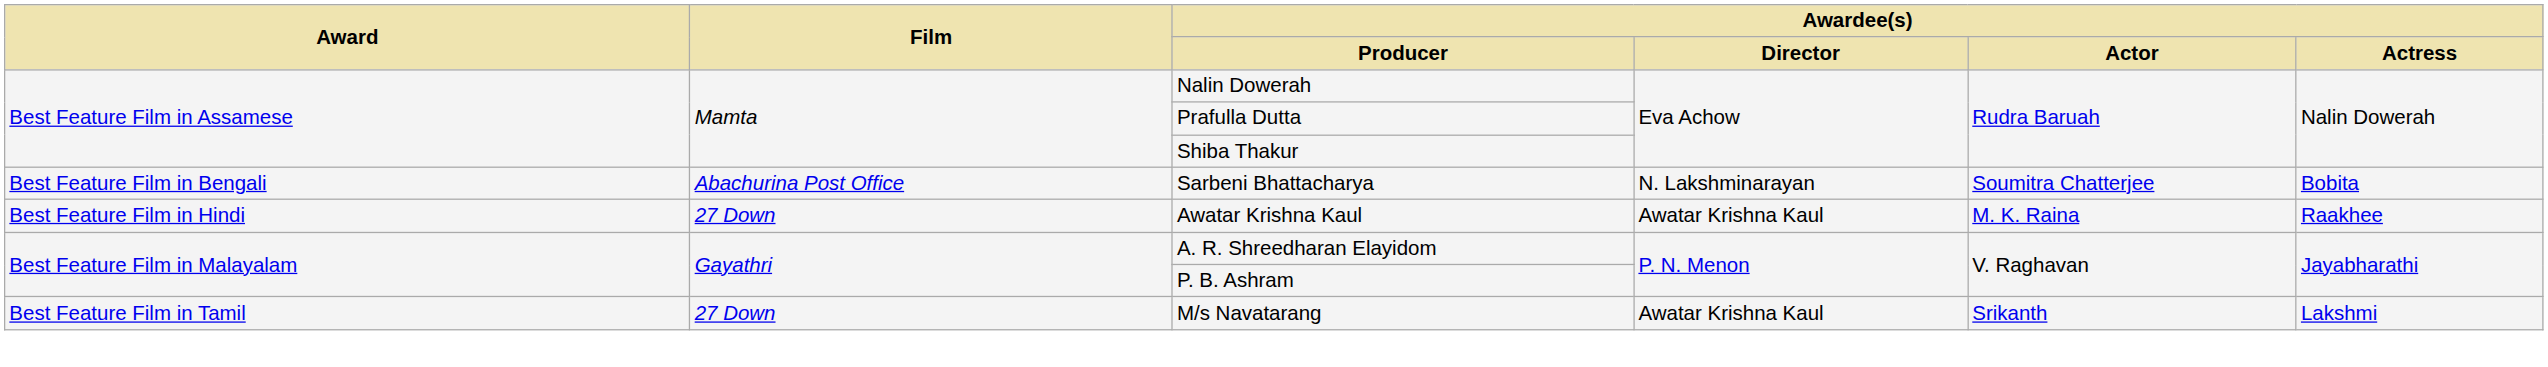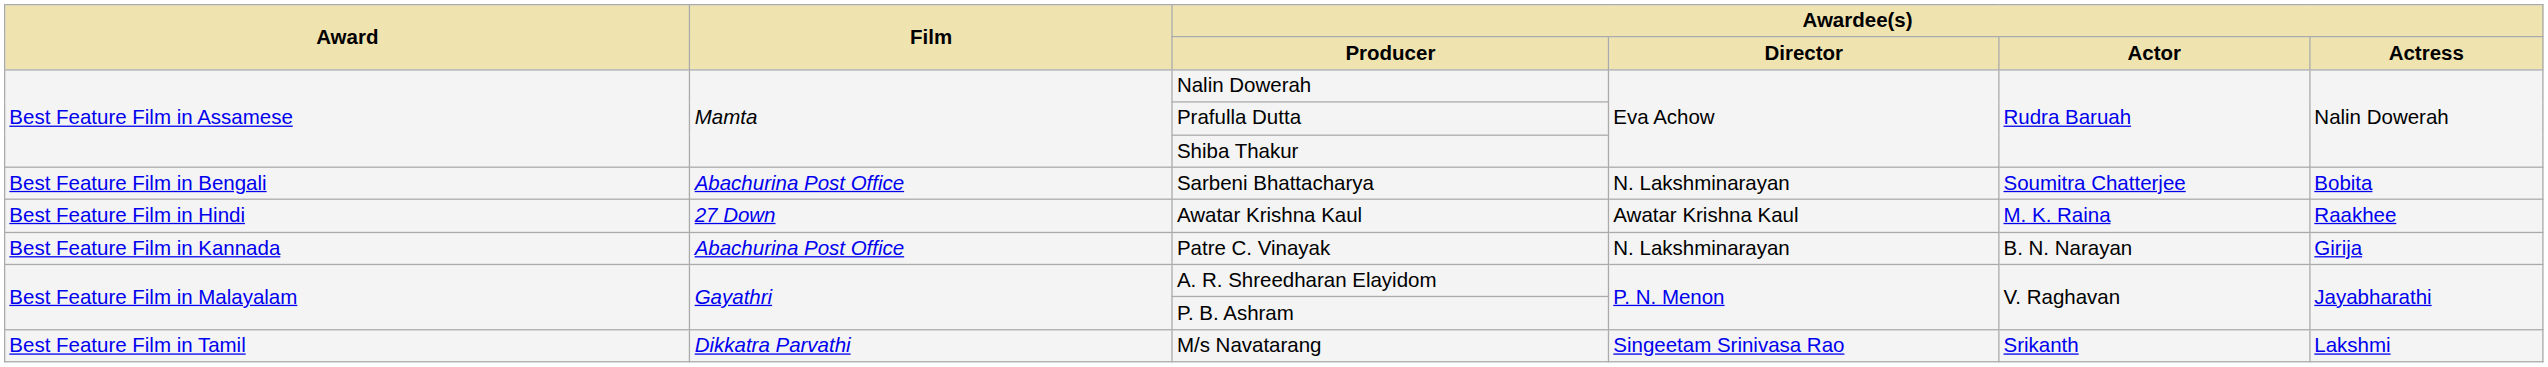 <table class="wikitable sortable" style="width:100%">
 <tr>
 <th scope="col" rowspan="2" style="background-color:#EFE4B0;width:27%">Award</th>
 <th scope="col" rowspan="2" style="background-color:#EFE4B0;width:19%">Film</th>
 <th scope="col" colspan="4" style="background-color:#EFE4B0;width:54%">Awardee(s)</th>
 </tr>
 <tr>
 <th scope="col" style="background-color:#EFE4B0;">Producer</th>
 <th scope="col" style="background-color:#EFE4B0;">Director</th>
 <th scope="col" style="background-color:#EFE4B0;">Actor</th>
 <th scope="col" style="background-color:#EFE4B0;">Actress</th>
 </tr>
 <tr style="background-color:#F4F4F4">
 <td rowspan="3"><a href='#'>Best Feature Film in Assamese</a></td>
 <td rowspan="3"><em>Mamta</em></td>
 <td>Nalin Dowerah</td>
 <td rowspan="3">Eva Achow</td>
 <td rowspan="3"><a href='#'>Rudra Baruah</a></td>
 <td rowspan="3">Nalin Dowerah</td>
 </tr>
 <tr style="background-color:#F4F4F4">
 <td>Prafulla Dutta</td>
 </tr>
 <tr style="background-color:#F4F4F4">
 <td>Shiba Thakur</td>
 </tr>
 <tr style="background-color:#F4F4F4">
 <td><a href='#'>Best Feature Film in Bengali</a></td>
 <td><em><a href='#'>Abachurina Post Office</a></em></td>
 <td>Sarbeni Bhattacharya</td>
 <td>N. Lakshminarayan</td>
 <td><a href='#'>Soumitra Chatterjee</a></td>
 <td><a href='#'>Bobita</a></td>
 </tr>
 <tr style="background-color:#F4F4F4">
 <td><a href='#'>Best Feature Film in Hindi</a></td>
 <td><em><a href='#'>27 Down</a></em></td>
 <td>Awatar Krishna Kaul</td>
 <td>Awatar Krishna Kaul</td>
 <td><a href='#'>M. K. Raina</a></td>
 <td><a href='#'>Raakhee</a></td>
 </tr>
 <tr style="background-color:#F4F4F4">
+<td><a href='#'>Best Feature Film in Kannada</a></td>
+<td><em><a href='#'>Abachurina Post Office</a></em></td>
+<td>Patre C. Vinayak</td>
+<td>N. Lakshminarayan</td>
+<td>B. N. Narayan</td>
+<td><a href='#'>Girija</a></td>
+</tr>
+<tr style="background-color:#F4F4F4">
 <td rowspan="2"><a href='#'>Best Feature Film in Malayalam</a></td>
 <td rowspan="2"><em><a href='#'>Gayathri</a></em></td>
 <td>A. R. Shreedharan Elayidom</td>
 <td rowspan="2"><a href='#'>P. N. Menon</a></td>
 <td rowspan="2">V. Raghavan</td>
 <td rowspan="2"><a href='#'>Jayabharathi</a></td>
 </tr>
 <tr style="background-color:#F4F4F4">
 <td>P. B. Ashram</td>
 </tr>
 <tr style="background-color:#F4F4F4">
 <td><a href='#'>Best Feature Film in Tamil</a></td>
-<td><em><a href='#'>27 Down</a></em></td>
+<td><em><a href='#'>Dikkatra Parvathi</a></em></td>
 <td>M/s Navatarang</td>
-<td>Awatar Krishna Kaul</td>
+<td><a href='#'>Singeetam Srinivasa Rao</a></td>
 <td><a href='#'>Srikanth</a></td>
 <td><a href='#'>Lakshmi</a></td>
 </tr>
 </table>
